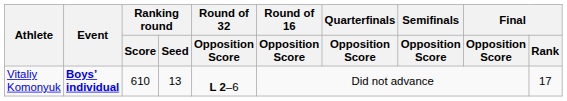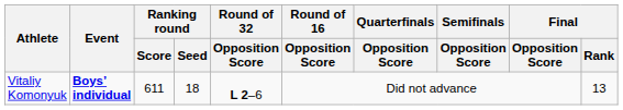 <table class="wikitable" border="1" style="font-size:90%">
 <tr>
 <th rowspan=2>Athlete</th>
 <th rowspan=2>Event</th>
 <th colspan=2>Ranking round</th>
 <th>Round of 32</th>
 <th>Round of 16</th>
 <th>Quarterfinals</th>
 <th>Semifinals</th>
 <th colspan=2>Final</th>
 </tr>
 <tr>
 <th>Score</th>
 <th>Seed</th>
 <th>Opposition<br>Score</th>
 <th>Opposition<br>Score</th>
 <th>Opposition<br>Score</th>
 <th>Opposition<br>Score</th>
 <th>Opposition<br>Score</th>
 <th>Rank</th>
 </tr>
 <tr>
 <td><a href='#'>Vitaliy Komonyuk</a></td>
 <td><strong><a href='#'>Boys’ individual</a></strong></td>
-<td align=center>610</td>
-<td align=center>13</td>
+<td align=center>611</td>
+<td align=center>18</td>
 <td align=center> <br> <strong>L</strong> <strong>2</strong>–6</td>
 <td colspan=4 align=center>Did not advance</td>
-<td align=center>17</td>
+<td align=center>13</td>
 </tr>
 </table>
